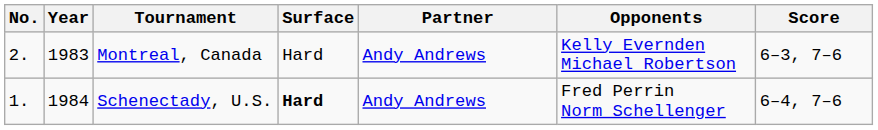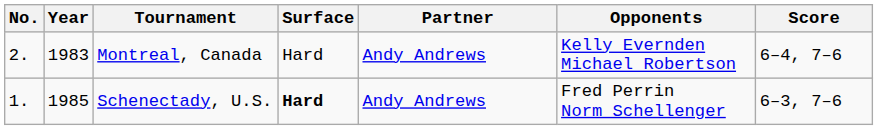 <table class="sortable wikitable" style=font-size:97%>
 <tr>
 <th style="width:20px">No.</th>
 <th style="width:30px">Year</th>
 <th style="width:130px">Tournament</th>
 <th style="width:50px">Surface</th>
 <th style="width:140px">Partner</th>
 <th style="width:140px">Opponents</th>
 <th style="width:80px" class="unsortable">Score</th>
 </tr>
 <tr>
 <td>2.</td>
 <td>1983</td>
 <td><a href='#'>Montreal</a>, Canada</td>
 <td>Hard</td>
 <td> <a href='#'>Andy Andrews</a></td>
 <td> <a href='#'>Kelly Evernden</a><br> <a href='#'>Michael Robertson</a></td>
-<td>6–3, 7–6</td>
+<td>6–4, 7–6</td>
 </tr>
 <tr>
 <td>1.</td>
-<td>1984</td>
+<td>1985</td>
 <td><a href='#'>Schenectady</a>, U.S.</td>
 <td><strong>Hard</strong></td>
 <td> <a href='#'>Andy Andrews</a></td>
 <td> Fred Perrin<br> <a href='#'>Norm Schellenger</a></td>
-<td>6–4, 7–6</td>
+<td>6–3, 7–6</td>
 </tr>
 </table>
